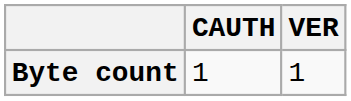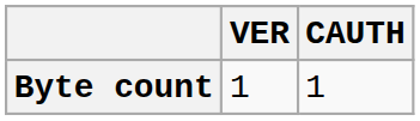 <table class="wikitable">
 <tr>
 <th></th>
+<th>VER</th>
 <th>CAUTH</th>
-<th>VER</th>
 </tr>
 <tr>
 <th scope=row>Byte count</th>
 <td>1</td>
 <td>1</td>
 </tr>
 </table>
